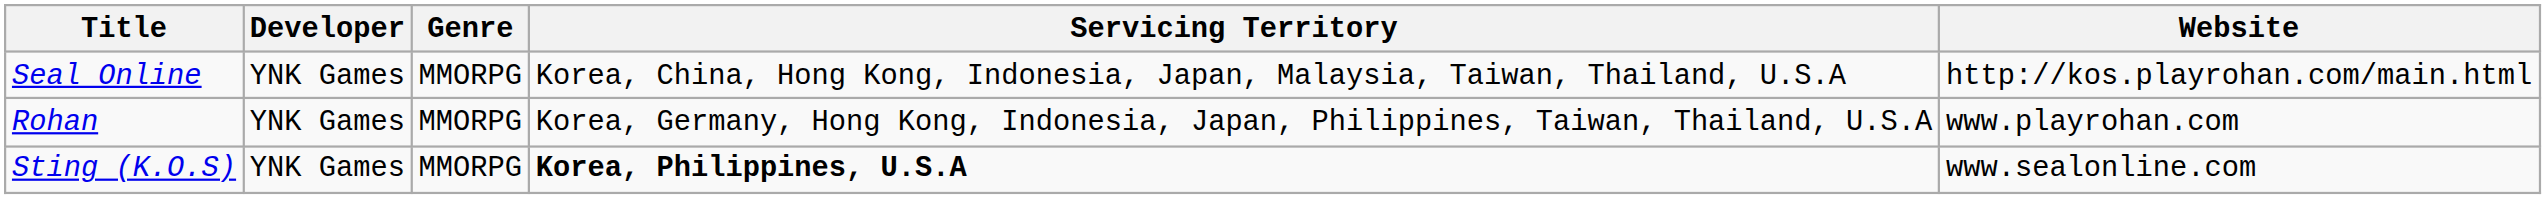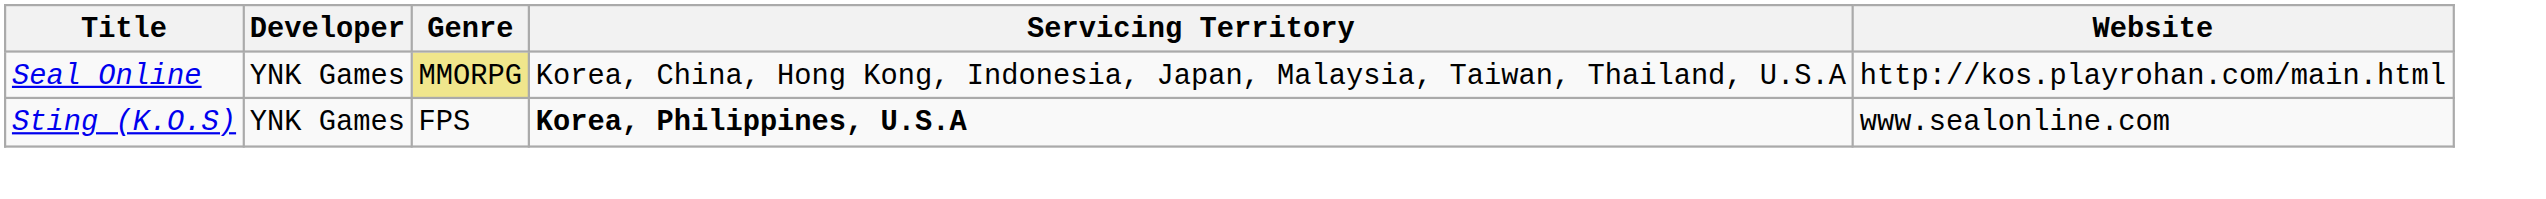 <table class="wikitable sortable">
 <tr>
 <th>Title</th>
 <th>Developer</th>
 <th>Genre</th>
 <th>Servicing Territory</th>
 <th>Website</th>
 </tr>
 <tr>
 <td><em><a href='#'>Seal Online</a></em></td>
 <td>YNK Games</td>
-<td>MMORPG</td>
+<td style="background: khaki;">MMORPG</td>
 <td>Korea, China, Hong Kong, Indonesia, Japan, Malaysia, Taiwan, Thailand, U.S.A</td>
 <td>http://kos.playrohan.com/main.html</td>
 </tr>
 <tr>
-<td><em><a href='#'>Rohan</a></em></td>
-<td>YNK Games</td>
-<td>MMORPG</td>
-<td>Korea, Germany, Hong Kong, Indonesia, Japan, Philippines, Taiwan, Thailand, U.S.A</td>
-<td>www.playrohan.com</td>
-</tr>
-<tr>
 <td><em><a href='#'>Sting (K.O.S)</a></em></td>
 <td>YNK Games</td>
-<td>MMORPG</td>
+<td>FPS</td>
 <td><strong>Korea, Philippines, U.S.A</strong></td>
 <td>www.sealonline.com</td>
 </tr>
 </table>
